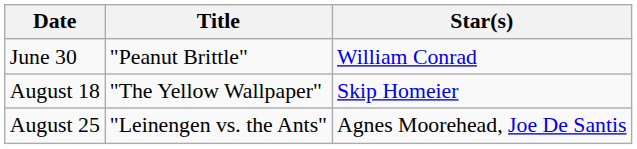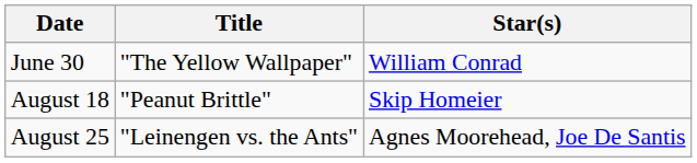 <table class="wikitable">
 <tr>
 <th>Date</th>
 <th>Title</th>
 <th>Star(s)</th>
 </tr>
 <tr>
 <td>June 30</td>
-<td>"Peanut Brittle"</td>
+<td>"The Yellow Wallpaper"</td>
 <td><a href='#'>William Conrad</a></td>
 </tr>
 <tr>
 <td>August 18</td>
-<td>"The Yellow Wallpaper"</td>
+<td>"Peanut Brittle"</td>
 <td><a href='#'>Skip Homeier</a></td>
 </tr>
 <tr>
 <td>August 25</td>
 <td>"Leinengen vs. the Ants"</td>
 <td>Agnes Moorehead, <a href='#'>Joe De Santis</a></td>
 </tr>
 </table>
